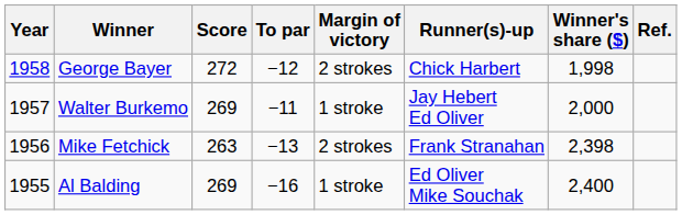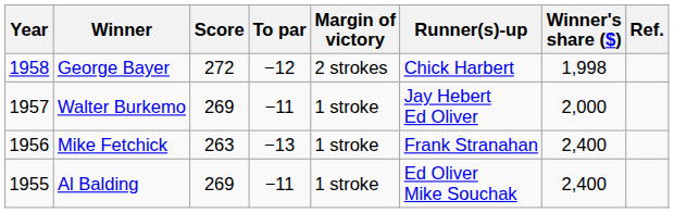 <table class="wikitable" style="font-size:95%">
 <tr>
 <th>Year</th>
 <th>Winner</th>
 <th>Score</th>
 <th>To par</th>
 <th>Margin of<br>victory</th>
 <th>Runner(s)-up</th>
 <th>Winner's<br>share (<a href='#'>$</a>)</th>
 <th>Ref.</th>
 </tr>
 <tr>
 <td><a href='#'>1958</a></td>
 <td> <a href='#'>George Bayer</a></td>
 <td align=center>272</td>
 <td align=center>−12</td>
 <td>2 strokes</td>
 <td> <a href='#'>Chick Harbert</a></td>
 <td align=center>1,998</td>
 <td></td>
 </tr>
 <tr>
 <td>1957</td>
 <td> <a href='#'>Walter Burkemo</a></td>
 <td align=center>269</td>
 <td align=center>−11</td>
 <td>1 stroke</td>
 <td> <a href='#'>Jay Hebert</a><br> <a href='#'>Ed Oliver</a></td>
 <td align=center>2,000</td>
 <td></td>
 </tr>
 <tr>
 <td>1956</td>
 <td> <a href='#'>Mike Fetchick</a></td>
 <td align=center>263</td>
 <td align=center>−13</td>
-<td>2 strokes</td>
+<td>1 stroke</td>
 <td> <a href='#'>Frank Stranahan</a></td>
-<td align=center>2,398</td>
+<td align=center>2,400</td>
 <td></td>
 </tr>
 <tr>
 <td>1955</td>
 <td> <a href='#'>Al Balding</a></td>
 <td align=center>269</td>
-<td align=center>−16</td>
+<td align=center>−11</td>
 <td>1 stroke</td>
 <td> <a href='#'>Ed Oliver</a><br> <a href='#'>Mike Souchak</a></td>
 <td align=center>2,400</td>
 <td></td>
 </tr>
 </table>
